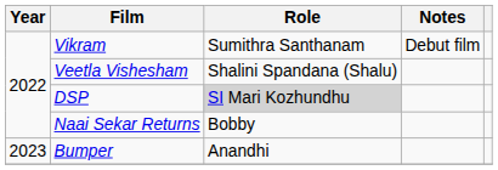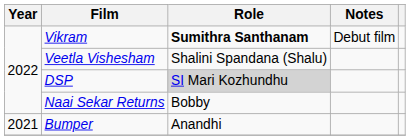 <table class="wikitable sortable">
 <tr>
 <th>Year</th>
 <th>Film</th>
 <th>Role</th>
 <th>Notes</th>
 <th scope="col" class="unsortable"></th>
 </tr>
 <tr>
 <td rowspan="4">2022</td>
 <td><em><a href='#'>Vikram</a></em></td>
-<td>Sumithra Santhanam</td>
+<td><strong>Sumithra Santhanam</strong></td>
 <td>Debut film</td>
 <td></td>
 </tr>
 <tr>
 <td><em><a href='#'>Veetla Vishesham</a></em></td>
 <td>Shalini Spandana (Shalu)</td>
 <td></td>
 <td></td>
 </tr>
 <tr>
 <td><em><a href='#'>DSP</a></em></td>
 <td style="background: lightgrey;"><a href='#'>SI</a> Mari Kozhundhu</td>
 <td></td>
 <td></td>
 </tr>
 <tr>
 <td><em><a href='#'>Naai Sekar Returns</a></em></td>
 <td>Bobby</td>
 <td></td>
 <td></td>
 </tr>
 <tr>
-<td rowspan="1">2023</td>
+<td rowspan="1">2021</td>
 <td><em><a href='#'>Bumper</a></em></td>
 <td>Anandhi</td>
 <td></td>
 <td></td>
 </tr>
 <tr>
 </tr>
 </table>
